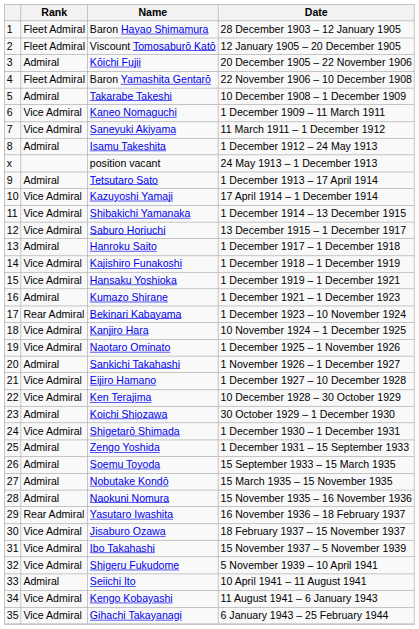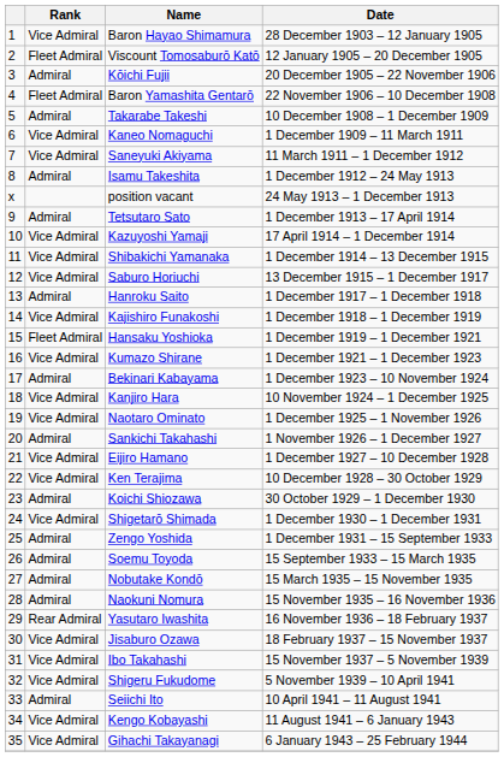 <table class=wikitable>
 <tr>
 <th></th>
 <th>Rank</th>
 <th>Name</th>
 <th>Date</th>
 </tr>
 <tr>
 <td>1</td>
-<td>Fleet Admiral</td>
+<td>Vice Admiral</td>
 <td>Baron <a href='#'>Hayao Shimamura</a></td>
 <td>28 December 1903 – 12 January 1905</td>
 </tr>
 <tr>
 <td>2</td>
 <td>Fleet Admiral</td>
 <td>Viscount <a href='#'>Tomosaburō Katō</a></td>
 <td>12 January 1905 – 20 December 1905</td>
 </tr>
 <tr>
 <td>3</td>
 <td>Admiral</td>
 <td><a href='#'>Kōichi Fujii</a></td>
 <td>20 December 1905 – 22 November 1906</td>
 </tr>
 <tr>
 <td>4</td>
 <td>Fleet Admiral</td>
 <td>Baron <a href='#'>Yamashita Gentarō</a></td>
 <td>22 November 1906 – 10 December 1908</td>
 </tr>
 <tr>
 <td>5</td>
 <td>Admiral</td>
 <td><a href='#'>Takarabe Takeshi</a></td>
 <td>10 December 1908 – 1 December 1909</td>
 </tr>
 <tr>
 <td>6</td>
 <td>Vice Admiral</td>
 <td><a href='#'>Kaneo Nomaguchi</a></td>
 <td>1 December 1909 – 11 March 1911</td>
 </tr>
 <tr>
 <td>7</td>
 <td>Vice Admiral</td>
 <td><a href='#'>Saneyuki Akiyama</a></td>
 <td>11 March 1911 – 1 December 1912</td>
 </tr>
 <tr>
 <td>8</td>
 <td>Admiral</td>
 <td><a href='#'>Isamu Takeshita</a></td>
 <td>1 December 1912 – 24 May 1913</td>
 </tr>
 <tr>
 <td>x</td>
 <td></td>
 <td>position vacant</td>
 <td>24 May 1913 – 1 December 1913</td>
 </tr>
 <tr>
 <td>9</td>
 <td>Admiral</td>
 <td><a href='#'>Tetsutaro Sato</a></td>
 <td>1 December 1913 – 17 April 1914</td>
 </tr>
 <tr>
 <td>10</td>
 <td>Vice Admiral</td>
 <td><a href='#'>Kazuyoshi Yamaji</a></td>
 <td>17 April 1914 – 1 December 1914</td>
 </tr>
 <tr>
 <td>11</td>
 <td>Vice Admiral</td>
 <td><a href='#'>Shibakichi Yamanaka</a></td>
 <td>1 December 1914 – 13 December 1915</td>
 </tr>
 <tr>
 <td>12</td>
 <td>Vice Admiral</td>
 <td><a href='#'>Saburo Horiuchi</a></td>
 <td>13 December 1915 – 1 December 1917</td>
 </tr>
 <tr>
 <td>13</td>
 <td>Admiral</td>
 <td><a href='#'>Hanroku Saito</a></td>
 <td>1 December 1917 – 1 December 1918</td>
 </tr>
 <tr>
 <td>14</td>
 <td>Vice Admiral</td>
 <td><a href='#'>Kajishiro Funakoshi</a></td>
 <td>1 December 1918 – 1 December 1919</td>
 </tr>
 <tr>
 <td>15</td>
-<td>Vice Admiral</td>
+<td>Fleet Admiral</td>
 <td><a href='#'>Hansaku Yoshioka</a></td>
 <td>1 December 1919 – 1 December 1921</td>
 </tr>
 <tr>
 <td>16</td>
-<td>Admiral</td>
+<td>Vice Admiral</td>
 <td><a href='#'>Kumazo Shirane</a></td>
 <td>1 December 1921 – 1 December 1923</td>
 </tr>
 <tr>
 <td>17</td>
-<td>Rear Admiral</td>
+<td>Admiral</td>
 <td><a href='#'>Bekinari Kabayama</a></td>
 <td>1 December 1923 – 10 November 1924</td>
 </tr>
 <tr>
 <td>18</td>
 <td>Vice Admiral</td>
 <td><a href='#'>Kanjiro Hara</a></td>
 <td>10 November 1924 – 1 December 1925</td>
 </tr>
 <tr>
 <td>19</td>
 <td>Vice Admiral</td>
 <td><a href='#'>Naotaro Ominato</a></td>
 <td>1 December 1925 – 1 November 1926</td>
 </tr>
 <tr>
 <td>20</td>
 <td>Admiral</td>
 <td><a href='#'>Sankichi Takahashi</a></td>
 <td>1 November 1926 – 1 December 1927</td>
 </tr>
 <tr>
 <td>21</td>
 <td>Vice Admiral</td>
 <td><a href='#'>Eijiro Hamano</a></td>
 <td>1 December 1927 – 10 December 1928</td>
 </tr>
 <tr>
 <td>22</td>
 <td>Vice Admiral</td>
 <td><a href='#'>Ken Terajima</a></td>
 <td>10 December 1928 – 30 October 1929</td>
 </tr>
 <tr>
 <td>23</td>
 <td>Admiral</td>
 <td><a href='#'>Koichi Shiozawa</a></td>
 <td>30 October 1929 – 1 December 1930</td>
 </tr>
 <tr>
 <td>24</td>
 <td>Vice Admiral</td>
 <td><a href='#'>Shigetarō Shimada</a></td>
 <td>1 December 1930 – 1 December 1931</td>
 </tr>
 <tr>
 <td>25</td>
 <td>Admiral</td>
 <td><a href='#'>Zengo Yoshida</a></td>
 <td>1 December 1931 – 15 September 1933</td>
 </tr>
 <tr>
 <td>26</td>
 <td>Admiral</td>
 <td><a href='#'>Soemu Toyoda</a></td>
 <td>15 September 1933 – 15 March 1935</td>
 </tr>
 <tr>
 <td>27</td>
 <td>Admiral</td>
 <td><a href='#'>Nobutake Kondō</a></td>
 <td>15 March 1935 – 15 November 1935</td>
 </tr>
 <tr>
 <td>28</td>
 <td>Admiral</td>
 <td><a href='#'>Naokuni Nomura</a></td>
 <td>15 November 1935 – 16 November 1936</td>
 </tr>
 <tr>
 <td>29</td>
 <td>Rear Admiral</td>
 <td><a href='#'>Yasutaro Iwashita</a></td>
 <td>16 November 1936 – 18 February 1937</td>
 </tr>
 <tr>
 <td>30</td>
 <td>Vice Admiral</td>
 <td><a href='#'>Jisaburo Ozawa</a></td>
 <td>18 February 1937 – 15 November 1937</td>
 </tr>
 <tr>
 <td>31</td>
 <td>Vice Admiral</td>
 <td><a href='#'>Ibo Takahashi</a></td>
 <td>15 November 1937 – 5 November 1939</td>
 </tr>
 <tr>
 <td>32</td>
 <td>Vice Admiral</td>
 <td><a href='#'>Shigeru Fukudome</a></td>
 <td>5 November 1939 – 10 April 1941</td>
 </tr>
 <tr>
 <td>33</td>
 <td>Admiral</td>
 <td><a href='#'>Seiichi Ito</a></td>
 <td>10 April 1941 – 11 August 1941</td>
 </tr>
 <tr>
 <td>34</td>
 <td>Vice Admiral</td>
 <td><a href='#'>Kengo Kobayashi</a></td>
 <td>11 August 1941 – 6 January 1943</td>
 </tr>
 <tr>
 <td>35</td>
 <td>Vice Admiral</td>
 <td><a href='#'>Gihachi Takayanagi</a></td>
 <td>6 January 1943 – 25 February 1944</td>
 </tr>
 <tr>
 </tr>
 </table>
